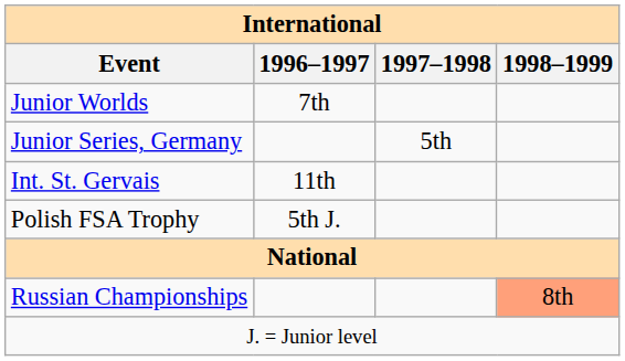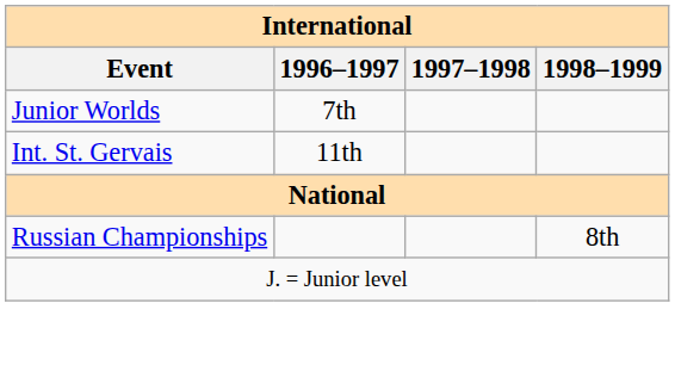 <table class="wikitable" style="text-align:center">
 <tr>
 <th style="background-color: #ffdead; " colspan=4 align=center><strong>International</strong></th>
 </tr>
 <tr>
 <th>Event</th>
 <th>1996–1997</th>
 <th>1997–1998</th>
 <th>1998–1999</th>
 </tr>
 <tr>
 <td align=left><a href='#'>Junior Worlds</a></td>
 <td>7th</td>
 <td></td>
 <td></td>
 </tr>
 <tr>
-<td align=left><a href='#'>Junior Series, Germany</a></td>
-<td></td>
-<td>5th</td>
-<td></td>
-</tr>
-<tr>
 <td align=left><a href='#'>Int. St. Gervais</a></td>
 <td>11th</td>
-<td></td>
-<td></td>
-</tr>
-<tr>
-<td align=left>Polish FSA Trophy</td>
-<td>5th J.</td>
 <td></td>
 <td></td>
 </tr>
 <tr>
 <th style="background-color: #ffdead; " colspan=4 align=center><strong>National</strong></th>
 </tr>
 <tr>
 <td align=left><a href='#'>Russian Championships</a></td>
 <td></td>
 <td></td>
-<td style="background: lightsalmon;">8th</td>
+<td>8th</td>
 </tr>
 <tr>
 <td colspan=4 align=center><small> J. = Junior level </small></td>
 </tr>
 </table>
